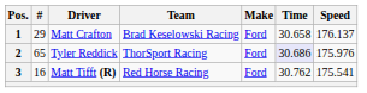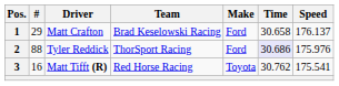 <table class="wikitable" style="font-size:95%">
 <tr>
 <th>Pos.</th>
 <th>#</th>
 <th>Driver</th>
 <th>Team</th>
 <th>Make</th>
 <th>Time</th>
 <th>Speed</th>
 </tr>
 <tr>
 <th>1</th>
 <td>29</td>
 <td><a href='#'>Matt Crafton</a></td>
 <td><a href='#'>Brad Keselowski Racing</a></td>
 <td><a href='#'>Ford</a></td>
 <td>30.658</td>
 <td>176.137</td>
 </tr>
 <tr>
 <th>2</th>
-<td>65</td>
+<td>88</td>
 <td><a href='#'>Tyler Reddick</a></td>
 <td><a href='#'>ThorSport Racing</a></td>
 <td><a href='#'>Ford</a></td>
 <td style="background: lavender;">30.686</td>
 <td>175.976</td>
 </tr>
 <tr>
 <th>3</th>
 <td>16</td>
 <td><a href='#'>Matt Tifft</a> <strong>(R)</strong></td>
 <td><a href='#'>Red Horse Racing</a></td>
-<td><a href='#'>Ford</a></td>
+<td><a href='#'>Toyota</a></td>
 <td>30.762</td>
 <td>175.541</td>
 </tr>
 <tr>
 <th colspan="7"></th>
 </tr>
 </table>
